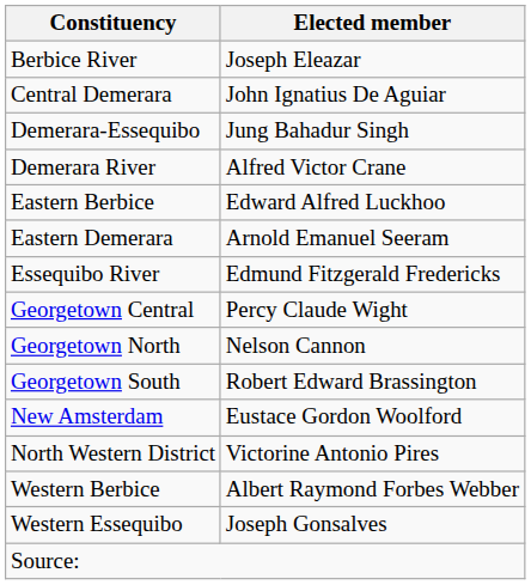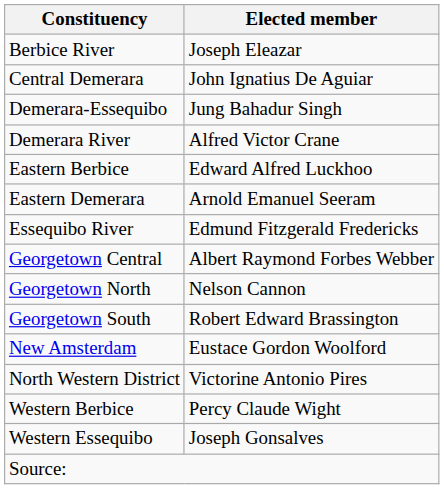 <table class=wikitable>
 <tr>
 <th>Constituency</th>
 <th>Elected member</th>
 </tr>
 <tr>
 <td>Berbice River</td>
 <td>Joseph Eleazar</td>
 </tr>
 <tr>
 <td>Central Demerara</td>
 <td>John Ignatius De Aguiar</td>
 </tr>
 <tr>
 <td>Demerara-Essequibo</td>
 <td>Jung Bahadur Singh</td>
 </tr>
 <tr>
 <td>Demerara River</td>
 <td>Alfred Victor Crane</td>
 </tr>
 <tr>
 <td>Eastern Berbice</td>
 <td>Edward Alfred Luckhoo</td>
 </tr>
 <tr>
 <td>Eastern Demerara</td>
 <td>Arnold Emanuel Seeram</td>
 </tr>
 <tr>
 <td>Essequibo River</td>
 <td>Edmund Fitzgerald Fredericks</td>
 </tr>
 <tr>
 <td><a href='#'>Georgetown</a> Central</td>
-<td>Percy Claude Wight</td>
+<td>Albert Raymond Forbes Webber</td>
 </tr>
 <tr>
 <td><a href='#'>Georgetown</a> North</td>
 <td>Nelson Cannon</td>
 </tr>
 <tr>
 <td><a href='#'>Georgetown</a> South</td>
 <td>Robert Edward Brassington</td>
 </tr>
 <tr>
 <td><a href='#'>New Amsterdam</a></td>
 <td>Eustace Gordon Woolford</td>
 </tr>
 <tr>
 <td>North Western District</td>
 <td>Victorine Antonio Pires</td>
 </tr>
 <tr>
 <td>Western Berbice</td>
-<td>Albert Raymond Forbes Webber</td>
+<td>Percy Claude Wight</td>
 </tr>
 <tr>
 <td>Western Essequibo</td>
 <td>Joseph Gonsalves</td>
 </tr>
 <tr>
 <td align=left colspan=4>Source: </td>
 </tr>
 </table>
